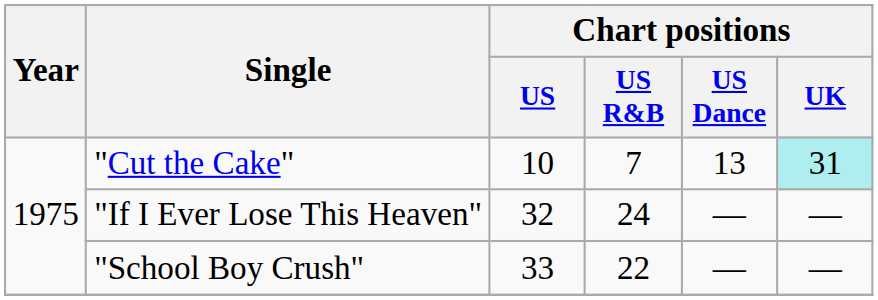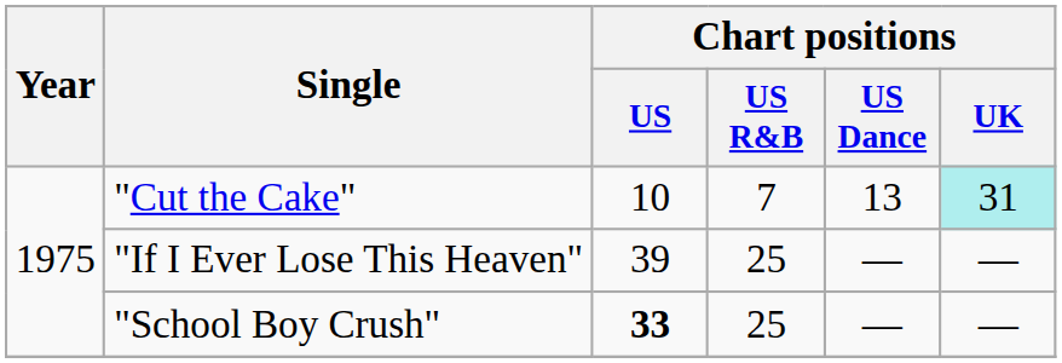 <table class="wikitable" style="text-align:center;">
 <tr>
 <th rowspan="2">Year</th>
 <th rowspan="2">Single</th>
 <th colspan="4">Chart positions</th>
 </tr>
 <tr style="font-size:smaller;">
 <th width="40"><a href='#'>US</a></th>
 <th width="40"><a href='#'>US<br>R&B</a></th>
 <th width="40"><a href='#'>US<br>Dance</a></th>
 <th width="40"><a href='#'>UK</a></th>
 </tr>
 <tr>
 <td rowspan="3">1975</td>
 <td align="left">"<a href='#'>Cut the Cake</a>"</td>
 <td>10</td>
 <td>7</td>
 <td>13</td>
 <td style="background: paleturquoise;">31</td>
 </tr>
 <tr>
 <td align="left">"If I Ever Lose This Heaven"</td>
-<td>32</td>
-<td>24</td>
+<td>39</td>
+<td>25</td>
 <td>—</td>
 <td>—</td>
 </tr>
 <tr>
 <td align="left">"School Boy Crush"</td>
-<td>33</td>
-<td>22</td>
+<td><strong>33</strong></td>
+<td>25</td>
 <td>—</td>
 <td>—</td>
 </tr>
 <tr>
 </tr>
 </table>
